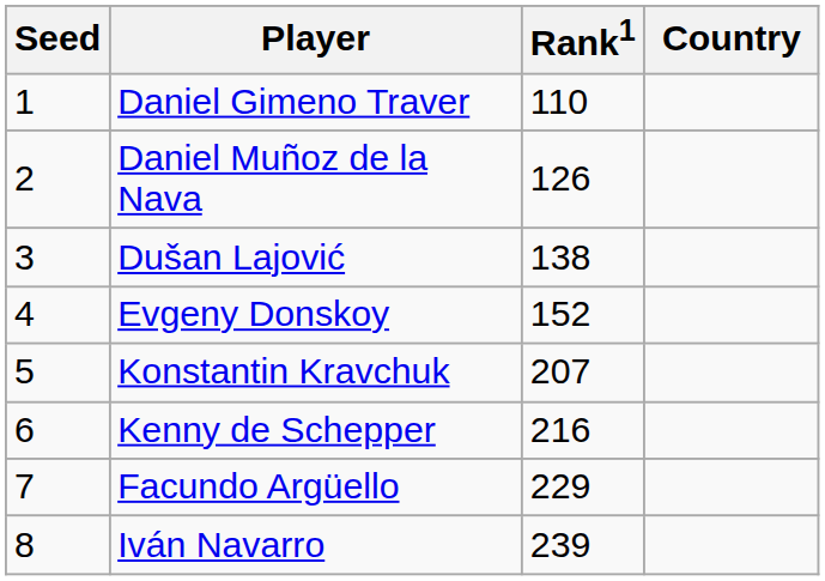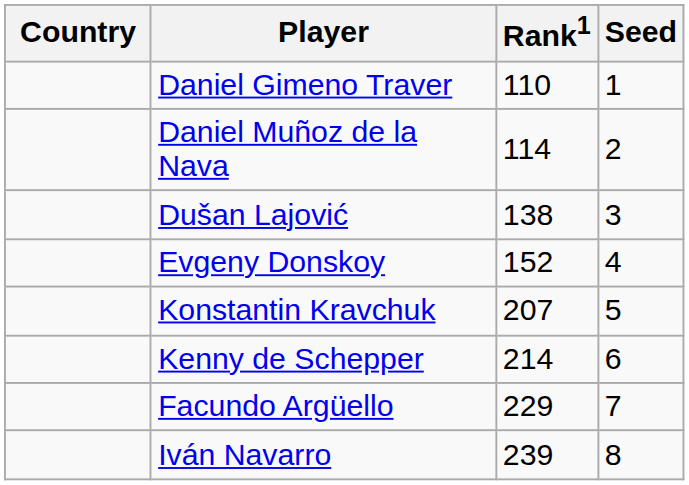 <table class="sortable wikitable">
 <tr>
-<th>Seed</th>
+<th width="70">Country</th>
 <th width="175">Player</th>
 <th>Rank<sup>1</sup></th>
-<th width="70">Country</th>
+<th>Seed</th>
 </tr>
 <tr>
-<td>1</td>
+<td></td>
 <td><a href='#'>Daniel Gimeno Traver</a></td>
 <td>110</td>
-<td></td>
+<td>1</td>
 </tr>
 <tr>
+<td></td>
+<td><a href='#'>Daniel Muñoz de la Nava</a></td>
+<td>114</td>
 <td>2</td>
-<td><a href='#'>Daniel Muñoz de la Nava</a></td>
-<td>126</td>
-<td></td>
 </tr>
 <tr>
-<td>3</td>
+<td></td>
 <td><a href='#'>Dušan Lajović</a></td>
 <td>138</td>
-<td></td>
+<td>3</td>
 </tr>
 <tr>
-<td>4</td>
+<td></td>
 <td><a href='#'>Evgeny Donskoy</a></td>
 <td>152</td>
-<td></td>
+<td>4</td>
 </tr>
 <tr>
-<td>5</td>
+<td></td>
 <td><a href='#'>Konstantin Kravchuk</a></td>
 <td>207</td>
-<td></td>
+<td>5</td>
 </tr>
 <tr>
+<td></td>
+<td><a href='#'>Kenny de Schepper</a></td>
+<td>214</td>
 <td>6</td>
-<td><a href='#'>Kenny de Schepper</a></td>
-<td>216</td>
-<td></td>
 </tr>
 <tr>
-<td>7</td>
+<td></td>
 <td><a href='#'>Facundo Argüello</a></td>
 <td>229</td>
-<td></td>
+<td>7</td>
 </tr>
 <tr>
-<td>8</td>
+<td></td>
 <td><a href='#'>Iván Navarro</a></td>
 <td>239</td>
-<td></td>
+<td>8</td>
 </tr>
 </table>
